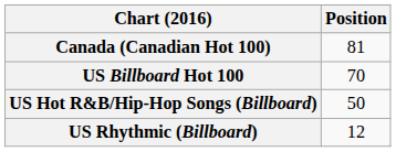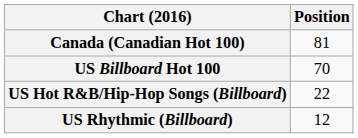 <table class="wikitable plainrowheaders sortable" style="text-align:center;">
 <tr>
 <th>Chart (2016)</th>
 <th>Position</th>
 </tr>
 <tr>
 <th scope="row">Canada (Canadian Hot 100)</th>
 <td>81</td>
 </tr>
 <tr>
 <th scope="row">US <em>Billboard</em> Hot 100</th>
 <td>70</td>
 </tr>
 <tr>
 <th scope="row">US Hot R&B/Hip-Hop Songs (<em>Billboard</em>)</th>
-<td>50</td>
+<td>22</td>
 </tr>
 <tr>
 <th scope="row">US Rhythmic (<em>Billboard</em>)</th>
 <td>12</td>
 </tr>
 </table>
